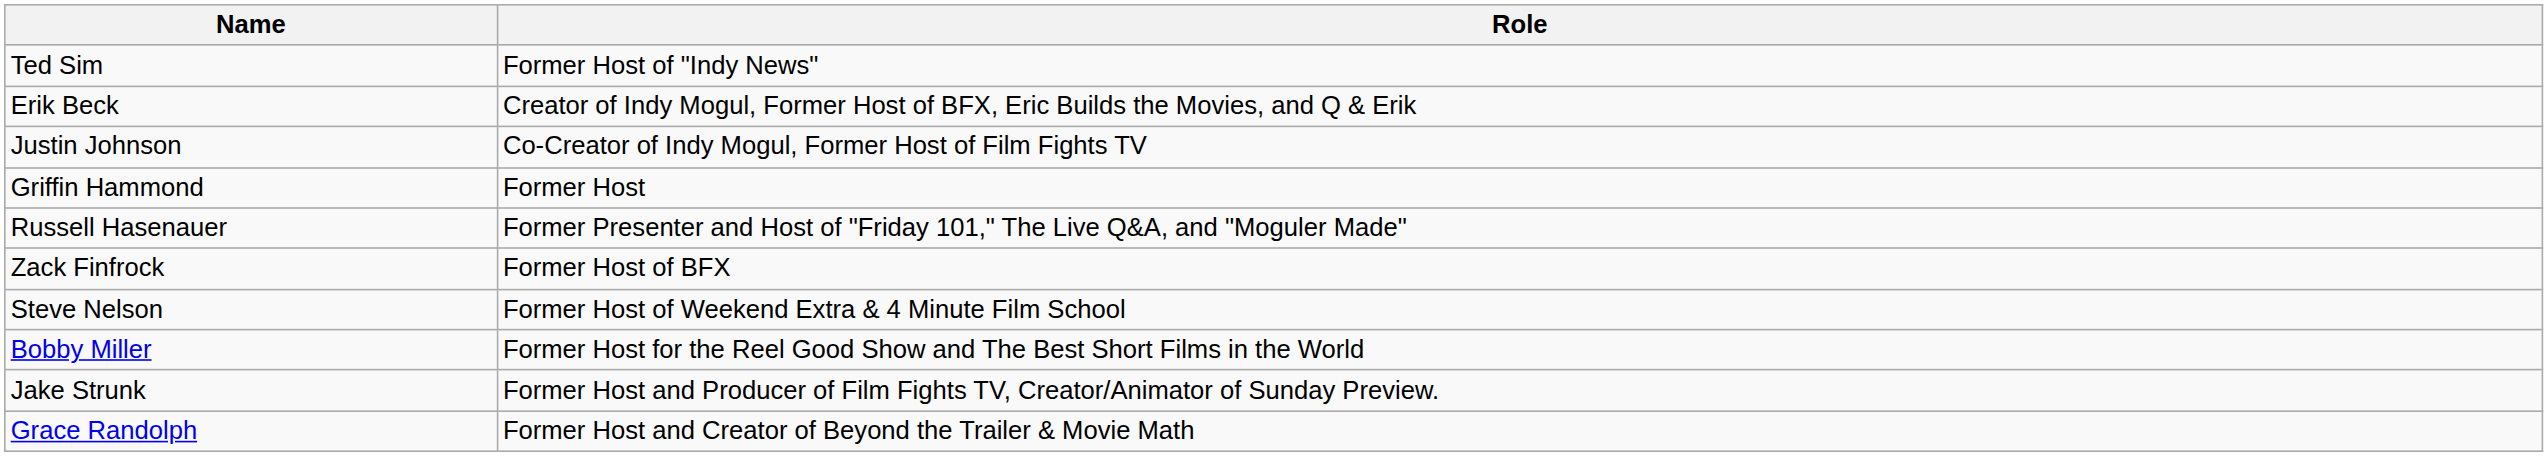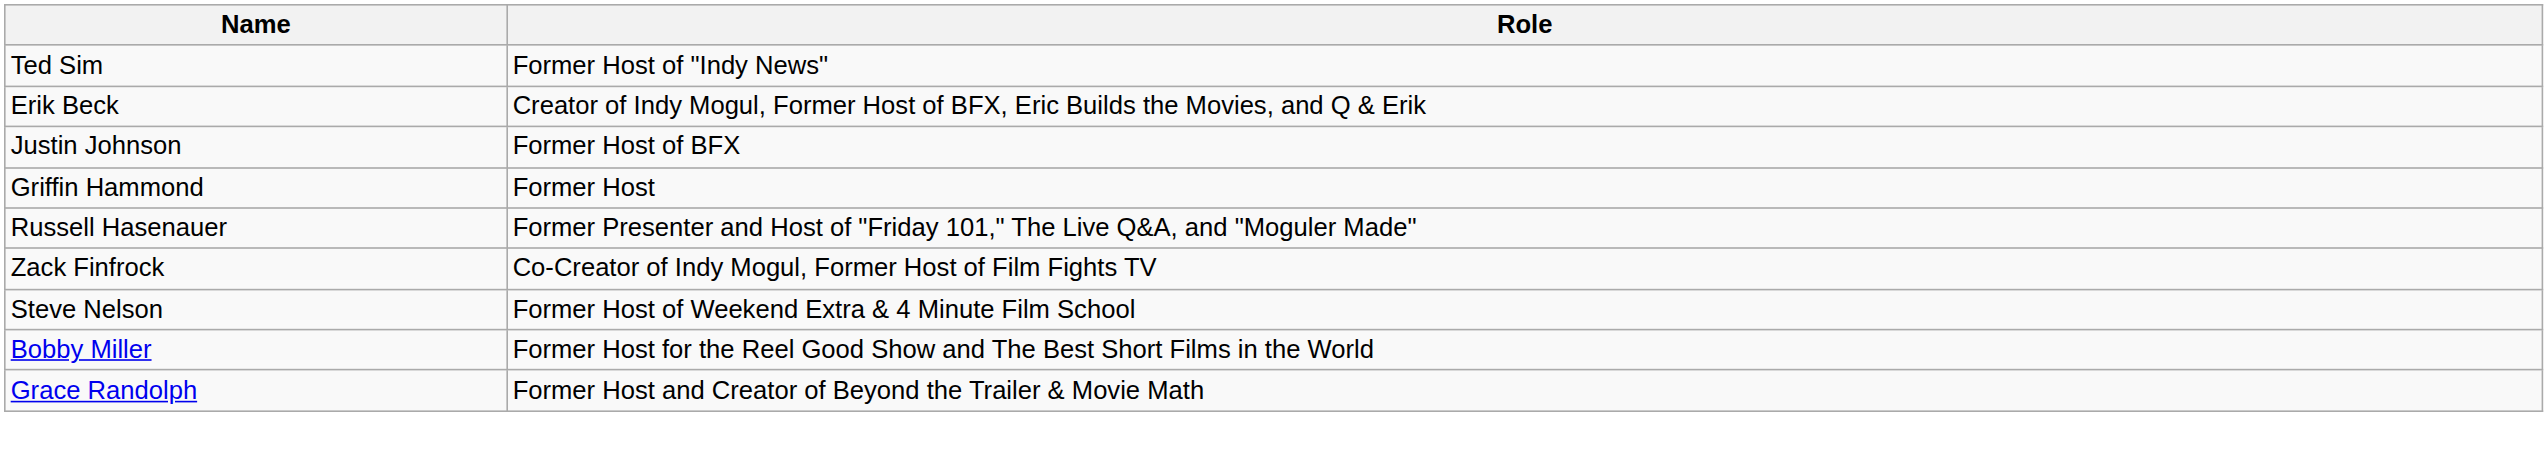 <table class="wikitable" border="1" width="80%"}>
 <tr>
 <th>Name</th>
 <th>Role</th>
 </tr>
 <tr>
 <td>Ted Sim</td>
 <td>Former Host of "Indy News"</td>
 </tr>
 <tr>
 <td>Erik Beck</td>
 <td>Creator of Indy Mogul, Former Host of BFX, Eric Builds the Movies, and Q & Erik</td>
 </tr>
 <tr>
 <td>Justin Johnson</td>
-<td>Co-Creator of Indy Mogul, Former Host of Film Fights TV</td>
+<td>Former Host of BFX</td>
 </tr>
 <tr>
 <td>Griffin Hammond</td>
 <td>Former Host</td>
 </tr>
 <tr>
 <td>Russell Hasenauer</td>
 <td>Former Presenter and Host of "Friday 101," The Live Q&A, and "Moguler Made"</td>
 </tr>
 <tr>
 <td>Zack Finfrock</td>
-<td>Former Host of BFX</td>
+<td>Co-Creator of Indy Mogul, Former Host of Film Fights TV</td>
 </tr>
 <tr>
 <td>Steve Nelson</td>
 <td>Former Host of Weekend Extra & 4 Minute Film School</td>
 </tr>
 <tr>
 <td><a href='#'>Bobby Miller</a></td>
 <td>Former Host for the Reel Good Show and The Best Short Films in the World</td>
 </tr>
 <tr>
-<td>Jake Strunk</td>
-<td>Former Host and Producer of Film Fights TV, Creator/Animator of Sunday Preview.</td>
-</tr>
-<tr>
 <td><a href='#'>Grace Randolph</a></td>
 <td>Former Host and Creator of Beyond the Trailer & Movie Math</td>
 </tr>
 </table>
